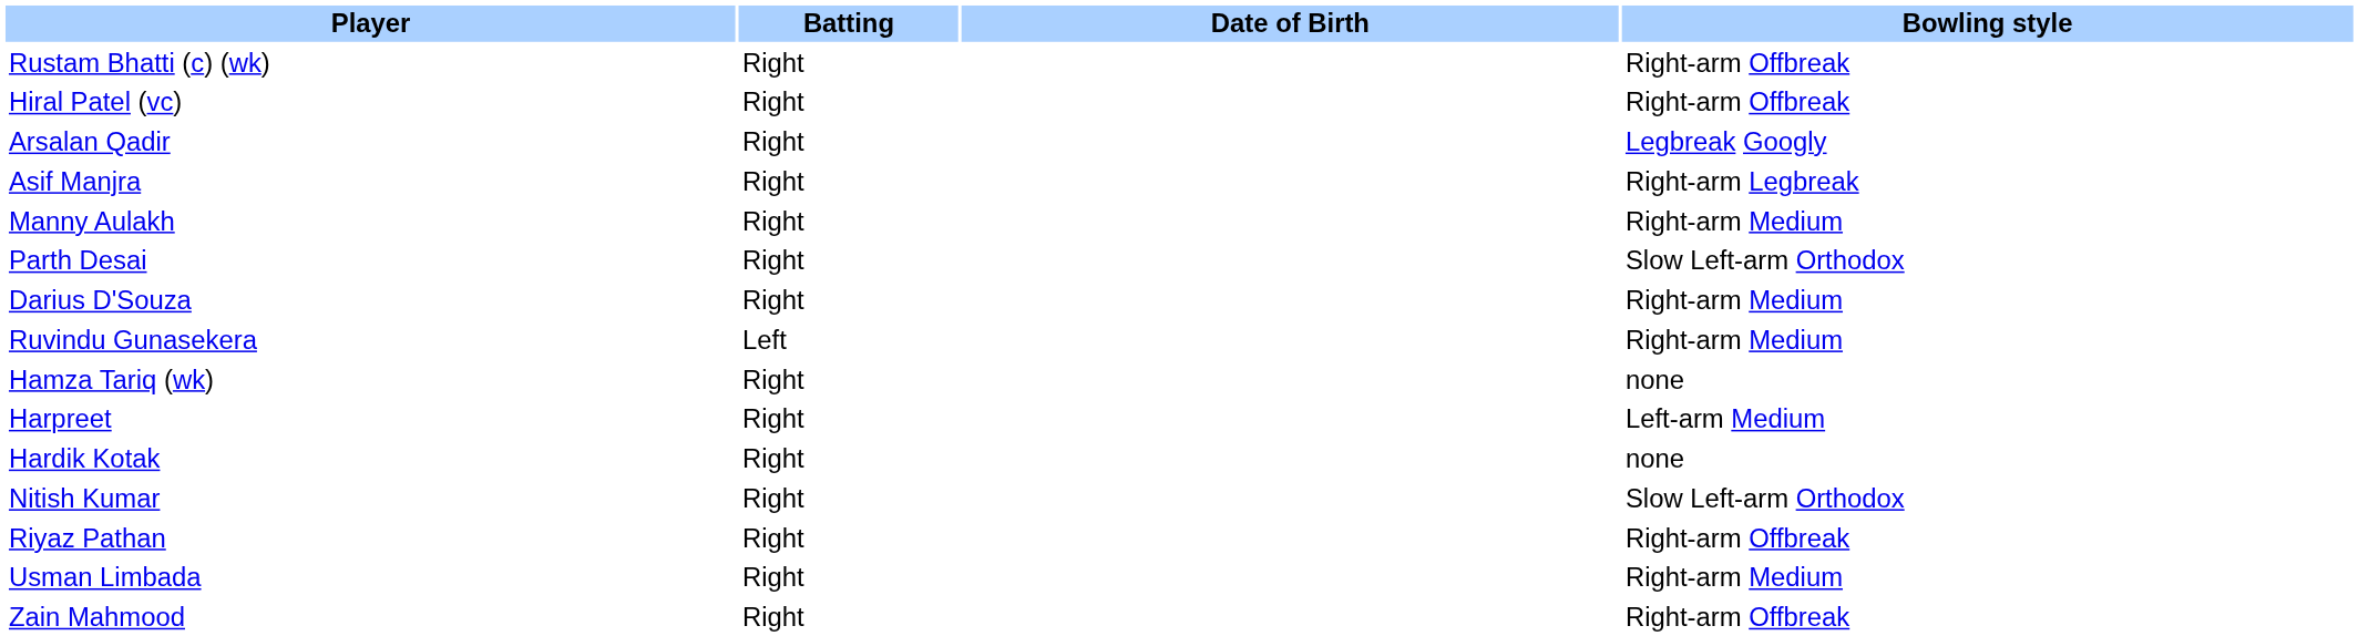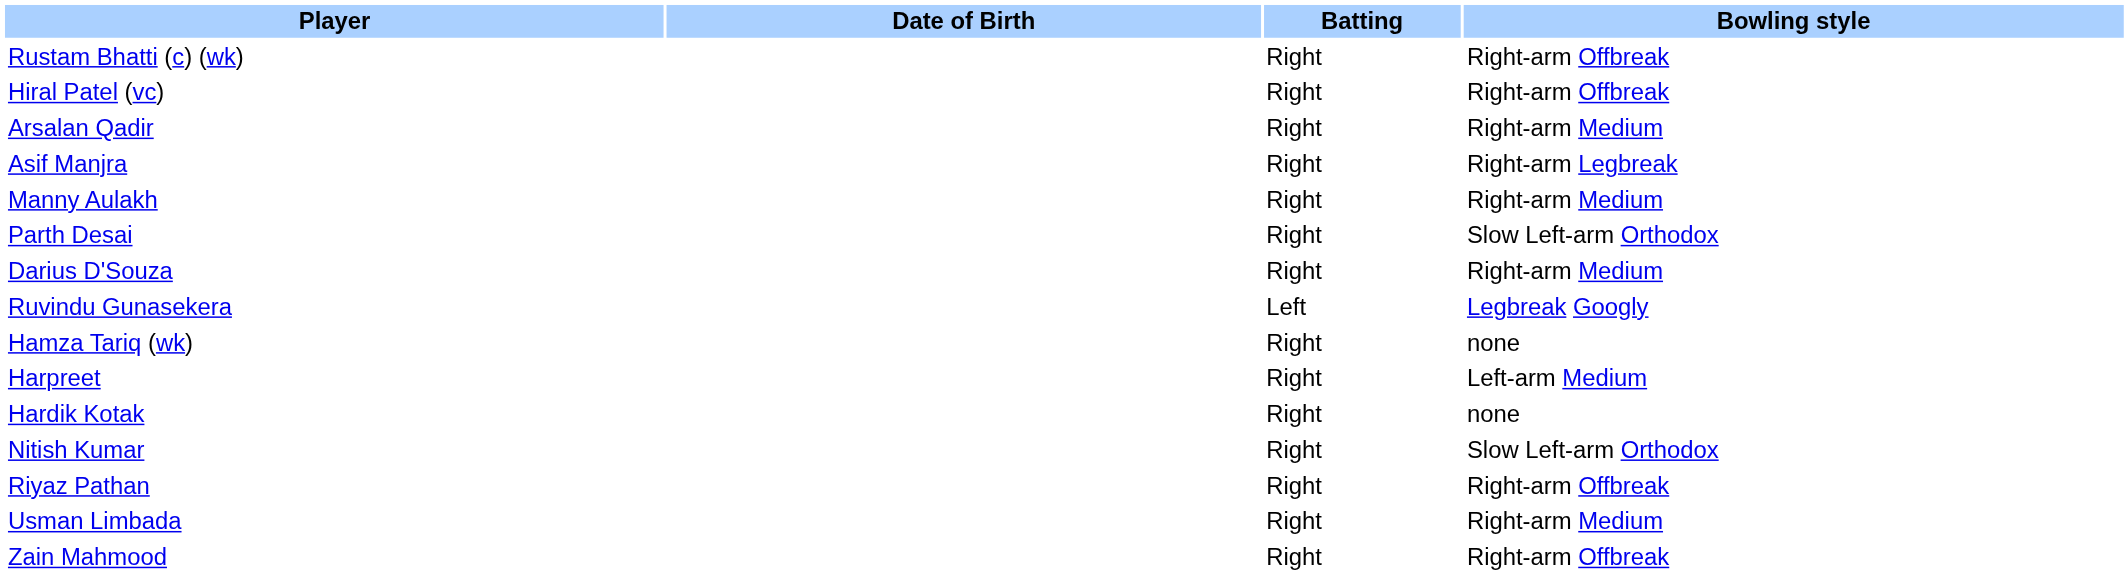 <table border="0" cellspacing="2" cellpadding="2" width="90%">
 <tr bgcolor=AAD0FF>
 <th width=20%>Player</th>
+<th width=18%>Date of Birth</th>
 <th width=6%>Batting</th>
-<th width=18%>Date of Birth</th>
 <th width=20%>Bowling style</th>
 </tr>
 <tr>
 <td><a href='#'>Rustam Bhatti</a> (<a href='#'>c</a>) (<a href='#'>wk</a>)</td>
+<td></td>
 <td>Right</td>
-<td></td>
 <td>Right-arm <a href='#'>Offbreak</a></td>
 </tr>
 <tr>
 <td><a href='#'>Hiral Patel</a>  (<a href='#'>vc</a>)</td>
+<td></td>
 <td>Right</td>
-<td></td>
 <td>Right-arm <a href='#'>Offbreak</a></td>
 </tr>
 <tr>
 <td><a href='#'>Arsalan Qadir</a></td>
+<td></td>
 <td>Right</td>
-<td></td>
-<td><a href='#'>Legbreak</a> <a href='#'>Googly</a></td>
+<td>Right-arm <a href='#'>Medium</a></td>
 </tr>
 <tr>
 <td><a href='#'>Asif Manjra</a></td>
+<td></td>
 <td>Right</td>
-<td></td>
 <td>Right-arm <a href='#'>Legbreak</a></td>
 </tr>
 <tr>
 <td><a href='#'>Manny Aulakh</a></td>
+<td></td>
 <td>Right</td>
-<td></td>
 <td>Right-arm <a href='#'>Medium</a></td>
 </tr>
 <tr>
 <td><a href='#'>Parth Desai</a></td>
+<td></td>
 <td>Right</td>
-<td></td>
 <td>Slow Left-arm <a href='#'>Orthodox</a></td>
 </tr>
 <tr>
 <td><a href='#'>Darius D'Souza</a></td>
+<td></td>
 <td>Right</td>
-<td></td>
 <td>Right-arm <a href='#'>Medium</a></td>
 </tr>
 <tr>
 <td><a href='#'>Ruvindu Gunasekera</a></td>
+<td></td>
 <td>Left</td>
-<td></td>
-<td>Right-arm <a href='#'>Medium</a></td>
+<td><a href='#'>Legbreak</a> <a href='#'>Googly</a></td>
 </tr>
 <tr>
 <td><a href='#'>Hamza Tariq</a> (<a href='#'>wk</a>)</td>
+<td></td>
 <td>Right</td>
-<td></td>
 <td>none</td>
 </tr>
 <tr>
 <td><a href='#'>Harpreet</a></td>
+<td></td>
 <td>Right</td>
-<td></td>
 <td>Left-arm <a href='#'>Medium</a></td>
 </tr>
 <tr>
 <td><a href='#'>Hardik Kotak</a></td>
+<td></td>
 <td>Right</td>
-<td></td>
 <td>none</td>
 </tr>
 <tr>
 <td><a href='#'>Nitish Kumar</a></td>
+<td></td>
 <td>Right</td>
-<td></td>
 <td>Slow Left-arm <a href='#'>Orthodox</a></td>
 </tr>
 <tr>
 <td><a href='#'>Riyaz Pathan</a></td>
+<td></td>
 <td>Right</td>
-<td></td>
 <td>Right-arm <a href='#'>Offbreak</a></td>
 </tr>
 <tr>
 <td><a href='#'>Usman Limbada</a></td>
+<td></td>
 <td>Right</td>
-<td></td>
 <td>Right-arm <a href='#'>Medium</a></td>
 </tr>
 <tr>
 <td><a href='#'>Zain Mahmood</a></td>
+<td></td>
 <td>Right</td>
-<td></td>
 <td>Right-arm <a href='#'>Offbreak</a></td>
 </tr>
 </table>
